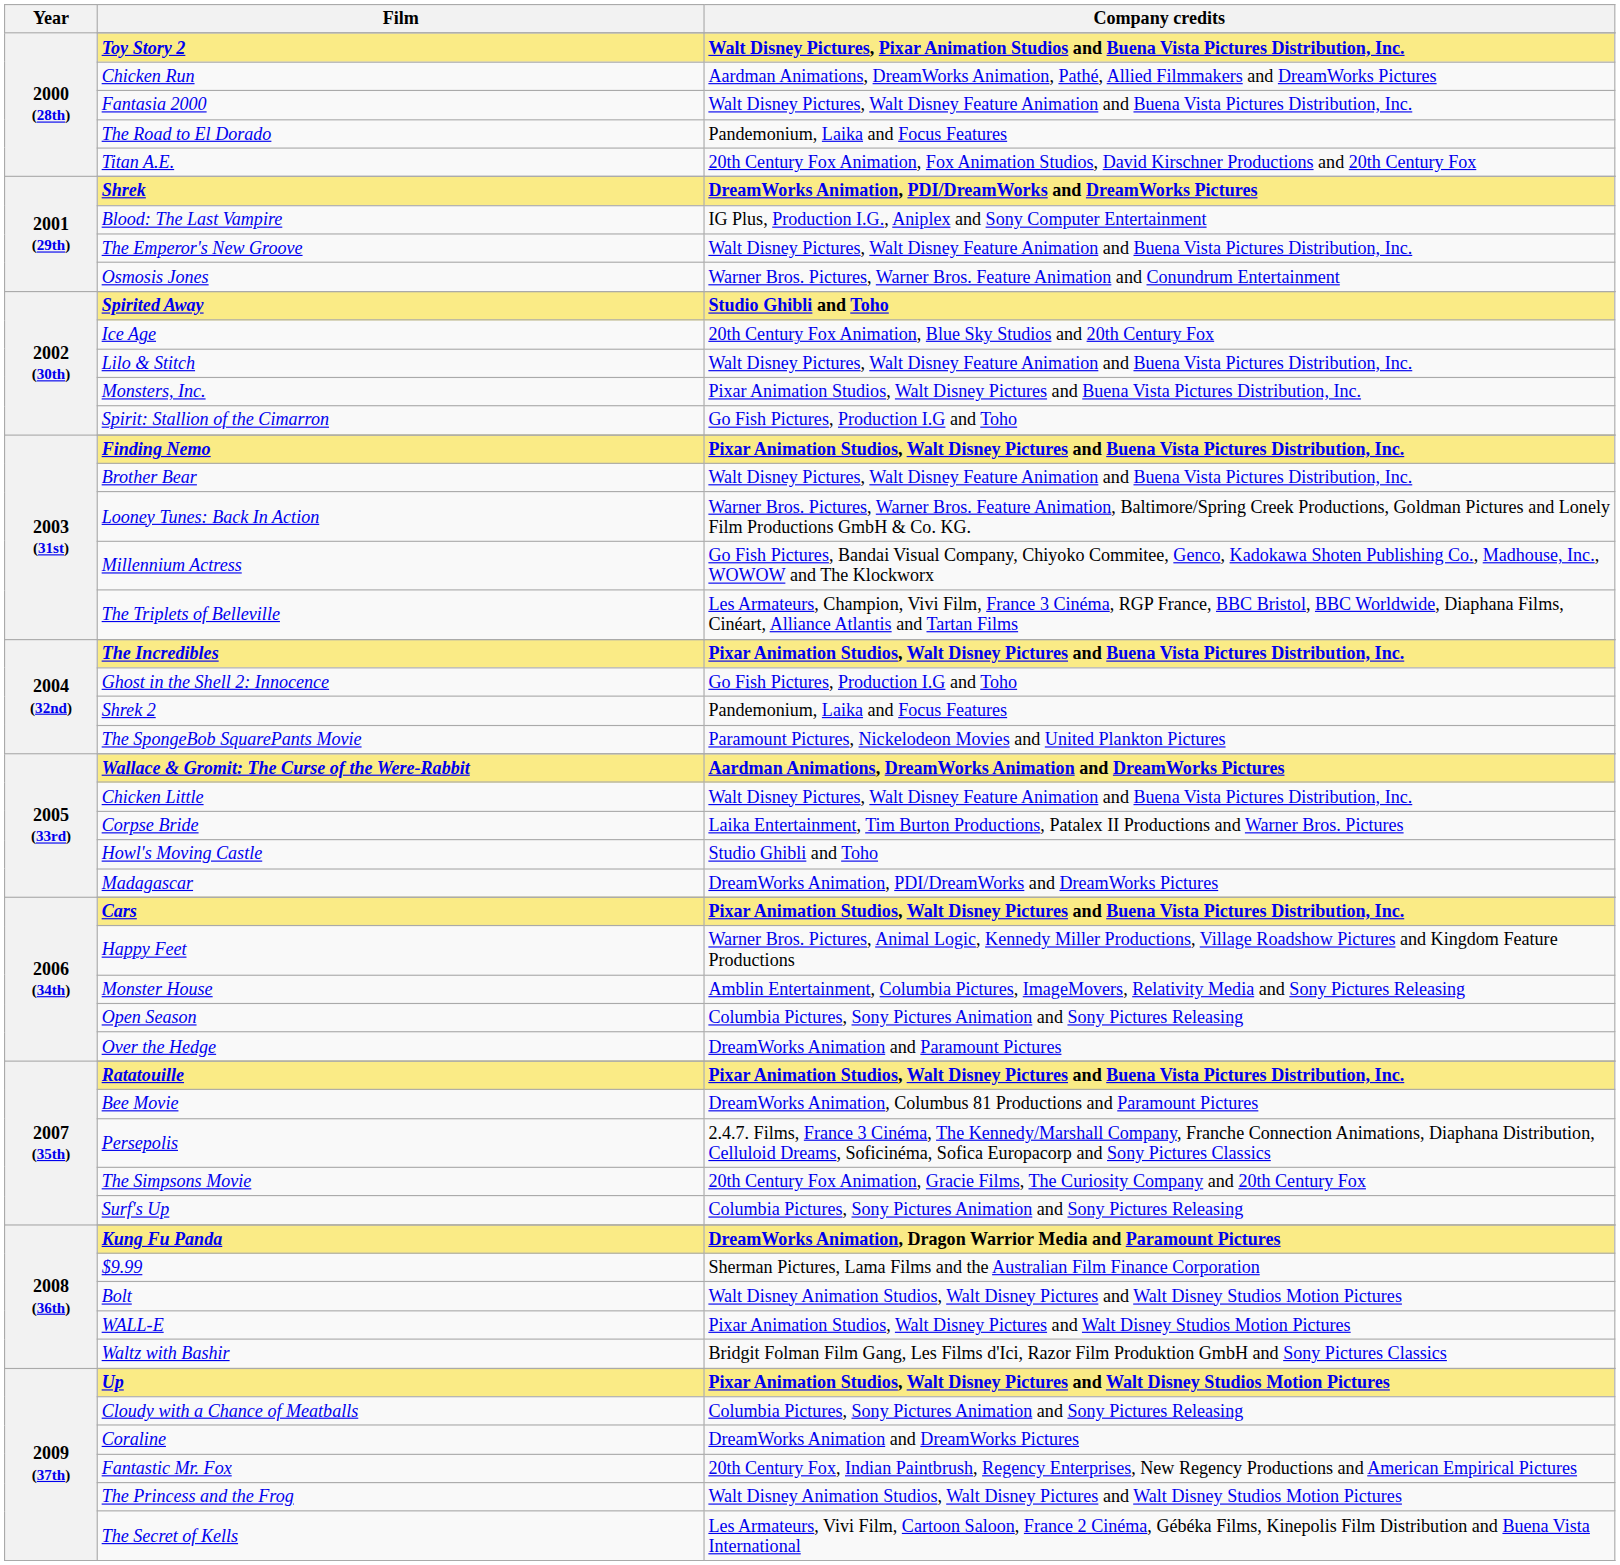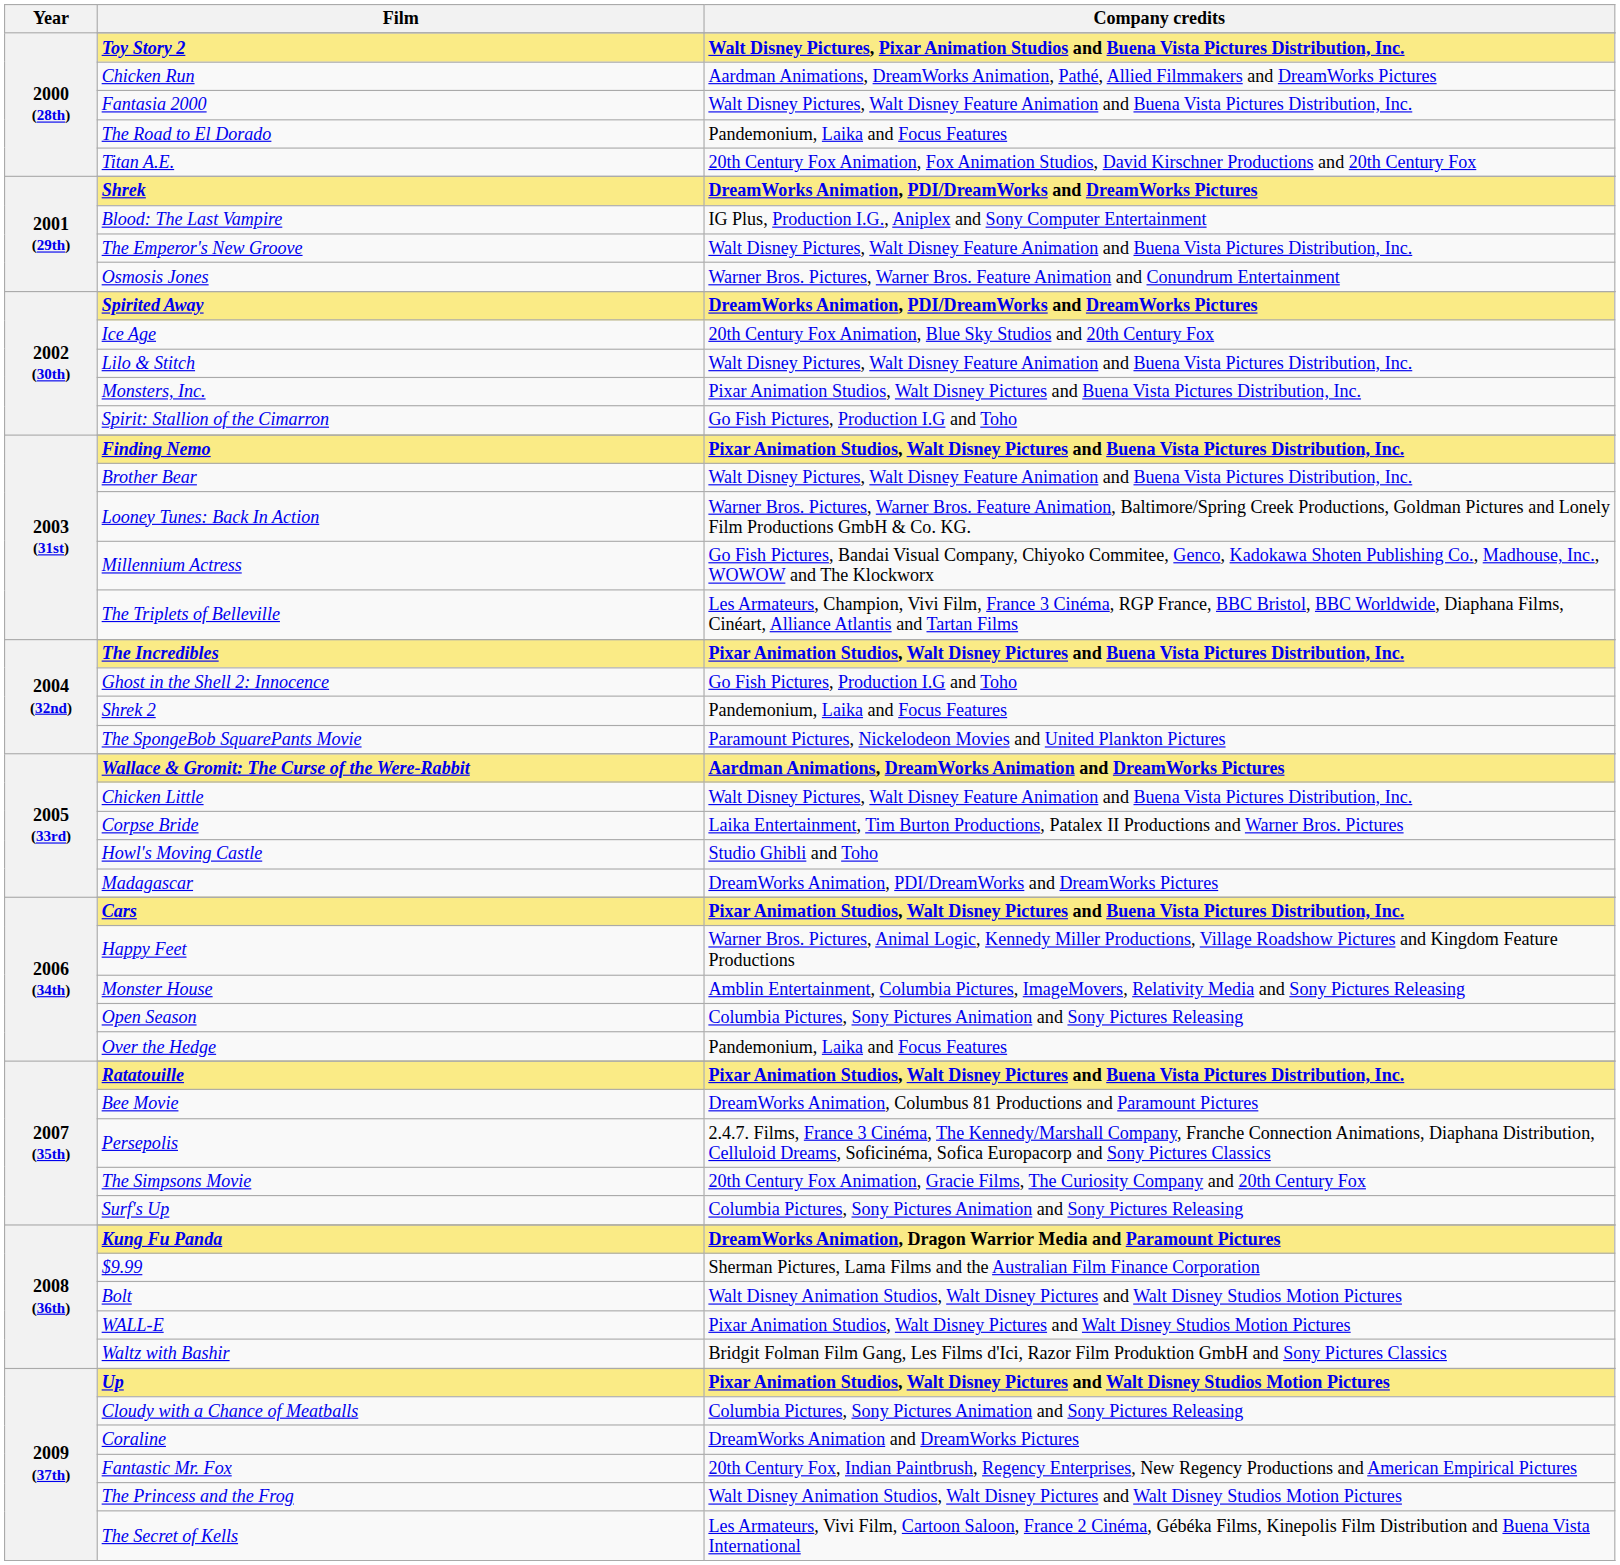 <table class="wikitable" style="width:90%">
 <tr>
 <th style="width:3%;">Year</th>
 <th style="width:20%;">Film</th>
 <th style="width:30%;">Company credits</th>
 </tr>
 <tr>
 <th rowspan="6" style="text-align:center;">2000 <br><small>(<a href='#'>28th</a>)</small><br></th>
 </tr>
 <tr>
 <td style="background:#FAEB86;"><strong><em><a href='#'>Toy Story 2</a></em></strong></td>
 <td style="background:#FAEB86;"><strong><a href='#'>Walt Disney Pictures</a>, <a href='#'>Pixar Animation Studios</a> and <a href='#'>Buena Vista Pictures Distribution, Inc.</a></strong></td>
 </tr>
 <tr>
 <td><em><a href='#'>Chicken Run</a></em></td>
 <td><a href='#'>Aardman Animations</a>, <a href='#'>DreamWorks Animation</a>, <a href='#'>Pathé</a>, <a href='#'>Allied Filmmakers</a> and <a href='#'>DreamWorks Pictures</a></td>
 </tr>
 <tr>
 <td><em><a href='#'>Fantasia 2000</a></em></td>
 <td><a href='#'>Walt Disney Pictures</a>, <a href='#'>Walt Disney Feature Animation</a> and <a href='#'>Buena Vista Pictures Distribution, Inc.</a></td>
 </tr>
 <tr>
 <td><em><a href='#'>The Road to El Dorado</a></em></td>
 <td>Pandemonium, <a href='#'>Laika</a> and <a href='#'>Focus Features</a></td>
 </tr>
 <tr>
 <td><em><a href='#'>Titan A.E.</a></em></td>
 <td><a href='#'>20th Century Fox Animation</a>, <a href='#'>Fox Animation Studios</a>, <a href='#'>David Kirschner Productions</a> and <a href='#'>20th Century Fox</a></td>
 </tr>
 <tr>
 <th rowspan="5" style="text-align:center;">2001 <br><small>(<a href='#'>29th</a>)</small><br></th>
 </tr>
 <tr>
 <td style="background:#FAEB86;"><strong><em><a href='#'>Shrek</a></em></strong></td>
 <td style="background:#FAEB86;"><strong><a href='#'>DreamWorks Animation</a>, <a href='#'>PDI/DreamWorks</a> and <a href='#'>DreamWorks Pictures</a></strong></td>
 </tr>
 <tr>
 <td><em><a href='#'>Blood: The Last Vampire</a></em></td>
 <td>IG Plus, <a href='#'>Production I.G.</a>, <a href='#'>Aniplex</a> and <a href='#'>Sony Computer Entertainment</a></td>
 </tr>
 <tr>
 <td><em><a href='#'>The Emperor's New Groove</a></em></td>
 <td><a href='#'>Walt Disney Pictures</a>, <a href='#'>Walt Disney Feature Animation</a> and <a href='#'>Buena Vista Pictures Distribution, Inc.</a></td>
 </tr>
 <tr>
 <td><em><a href='#'>Osmosis Jones</a></em></td>
 <td><a href='#'>Warner Bros. Pictures</a>, <a href='#'>Warner Bros. Feature Animation</a> and <a href='#'>Conundrum Entertainment</a></td>
 </tr>
 <tr>
 <th rowspan="6" style="text-align:center;">2002 <br><small>(<a href='#'>30th</a>)</small><br></th>
 </tr>
 <tr>
 <td style="background:#FAEB86;"><strong><em><a href='#'>Spirited Away</a></em></strong></td>
-<td style="background:#FAEB86;"><strong><a href='#'>Studio Ghibli</a> and <a href='#'>Toho</a></strong></td>
+<td style="background:#FAEB86;"><strong><a href='#'>DreamWorks Animation</a>, <a href='#'>PDI/DreamWorks</a> and <a href='#'>DreamWorks Pictures</a></strong></td>
 </tr>
 <tr>
 <td><em><a href='#'>Ice Age</a></em></td>
 <td><a href='#'>20th Century Fox Animation</a>, <a href='#'>Blue Sky Studios</a> and <a href='#'>20th Century Fox</a></td>
 </tr>
 <tr>
 <td><em><a href='#'>Lilo & Stitch</a></em></td>
 <td><a href='#'>Walt Disney Pictures</a>, <a href='#'>Walt Disney Feature Animation</a> and <a href='#'>Buena Vista Pictures Distribution, Inc.</a></td>
 </tr>
 <tr>
 <td><em><a href='#'>Monsters, Inc.</a></em></td>
 <td><a href='#'>Pixar Animation Studios</a>, <a href='#'>Walt Disney Pictures</a> and <a href='#'>Buena Vista Pictures Distribution, Inc.</a></td>
 </tr>
 <tr>
 <td><em><a href='#'>Spirit: Stallion of the Cimarron</a></em></td>
 <td><a href='#'>Go Fish Pictures</a>, <a href='#'>Production I.G</a> and <a href='#'>Toho</a></td>
 </tr>
 <tr>
 <th rowspan="6" style="text-align:center;">2003 <br><small>(<a href='#'>31st</a>)</small><br></th>
 </tr>
 <tr>
 <td style="background:#FAEB86;"><strong><em><a href='#'>Finding Nemo</a></em></strong></td>
 <td style="background:#FAEB86;"><strong><a href='#'>Pixar Animation Studios</a>, <a href='#'>Walt Disney Pictures</a> and <a href='#'>Buena Vista Pictures Distribution, Inc.</a></strong></td>
 </tr>
 <tr>
 <td><em><a href='#'>Brother Bear</a></em></td>
 <td><a href='#'>Walt Disney Pictures</a>, <a href='#'>Walt Disney Feature Animation</a> and <a href='#'>Buena Vista Pictures Distribution, Inc.</a></td>
 </tr>
 <tr>
 <td><em><a href='#'>Looney Tunes: Back In Action</a></em></td>
 <td><a href='#'>Warner Bros. Pictures</a>, <a href='#'>Warner Bros. Feature Animation</a>, Baltimore/Spring Creek Productions, Goldman Pictures and Lonely Film Productions GmbH & Co. KG.</td>
 </tr>
 <tr>
 <td><em><a href='#'>Millennium Actress</a></em></td>
 <td><a href='#'>Go Fish Pictures</a>, Bandai Visual Company, Chiyoko Commitee, <a href='#'>Genco</a>, <a href='#'>Kadokawa Shoten Publishing Co.</a>, <a href='#'>Madhouse, Inc.</a>, <a href='#'>WOWOW</a> and The Klockworx</td>
 </tr>
 <tr>
 <td><em><a href='#'>The Triplets of Belleville</a></em></td>
 <td><a href='#'>Les Armateurs</a>, Champion, Vivi Film, <a href='#'>France 3 Cinéma</a>, RGP France, <a href='#'>BBC Bristol</a>, <a href='#'>BBC Worldwide</a>, Diaphana Films, Cinéart, <a href='#'>Alliance Atlantis</a> and <a href='#'>Tartan Films</a></td>
 </tr>
 <tr>
 <th rowspan="5" style="text-align:center;">2004 <br><small>(<a href='#'>32nd</a>)</small><br></th>
 </tr>
 <tr>
 <td style="background:#FAEB86;"><strong><em><a href='#'>The Incredibles</a></em></strong></td>
 <td style="background:#FAEB86;"><strong><a href='#'>Pixar Animation Studios</a>, <a href='#'>Walt Disney Pictures</a> and <a href='#'>Buena Vista Pictures Distribution, Inc.</a></strong></td>
 </tr>
 <tr>
 <td><em><a href='#'>Ghost in the Shell 2: Innocence</a></em></td>
 <td><a href='#'>Go Fish Pictures</a>, <a href='#'>Production I.G</a> and <a href='#'>Toho</a></td>
 </tr>
 <tr>
 <td><em><a href='#'>Shrek 2</a></em></td>
 <td>Pandemonium, <a href='#'>Laika</a> and <a href='#'>Focus Features</a></td>
 </tr>
 <tr>
 <td><em><a href='#'>The SpongeBob SquarePants Movie</a></em></td>
 <td><a href='#'>Paramount Pictures</a>, <a href='#'>Nickelodeon Movies</a> and <a href='#'>United Plankton Pictures</a></td>
 </tr>
 <tr>
 <th rowspan="6" style="text-align:center;">2005 <br><small>(<a href='#'>33rd</a>)</small><br></th>
 </tr>
 <tr>
 <td style="background:#FAEB86;"><strong><em><a href='#'>Wallace & Gromit: The Curse of the Were-Rabbit</a></em></strong></td>
 <td style="background:#FAEB86;"><strong><a href='#'>Aardman Animations</a>, <a href='#'>DreamWorks Animation</a> and <a href='#'>DreamWorks Pictures</a></strong></td>
 </tr>
 <tr>
 <td><em><a href='#'>Chicken Little</a></em></td>
 <td><a href='#'>Walt Disney Pictures</a>, <a href='#'>Walt Disney Feature Animation</a> and <a href='#'>Buena Vista Pictures Distribution, Inc.</a></td>
 </tr>
 <tr>
 <td><em><a href='#'>Corpse Bride</a></em></td>
 <td><a href='#'>Laika Entertainment</a>, <a href='#'>Tim Burton Productions</a>, Patalex II Productions and <a href='#'>Warner Bros. Pictures</a></td>
 </tr>
 <tr>
 <td><em><a href='#'>Howl's Moving Castle</a></em></td>
 <td><a href='#'>Studio Ghibli</a> and <a href='#'>Toho</a></td>
 </tr>
 <tr>
 <td><em><a href='#'>Madagascar</a></em></td>
 <td><a href='#'>DreamWorks Animation</a>, <a href='#'>PDI/DreamWorks</a> and <a href='#'>DreamWorks Pictures</a></td>
 </tr>
 <tr>
 <th rowspan="6" style="text-align:center;">2006 <br><small>(<a href='#'>34th</a>)</small><br></th>
 </tr>
 <tr>
 <td style="background:#FAEB86;"><strong><em><a href='#'>Cars</a></em></strong></td>
 <td style="background:#FAEB86;"><strong><a href='#'>Pixar Animation Studios</a>, <a href='#'>Walt Disney Pictures</a> and <a href='#'>Buena Vista Pictures Distribution, Inc.</a></strong></td>
 </tr>
 <tr>
 <td><em><a href='#'>Happy Feet</a></em></td>
 <td><a href='#'>Warner Bros. Pictures</a>, <a href='#'>Animal Logic</a>, <a href='#'>Kennedy Miller Productions</a>, <a href='#'>Village Roadshow Pictures</a> and Kingdom Feature Productions</td>
 </tr>
 <tr>
 <td><em><a href='#'>Monster House</a></em></td>
 <td><a href='#'>Amblin Entertainment</a>, <a href='#'>Columbia Pictures</a>, <a href='#'>ImageMovers</a>, <a href='#'>Relativity Media</a> and <a href='#'>Sony Pictures Releasing</a></td>
 </tr>
 <tr>
 <td><em><a href='#'>Open Season</a></em></td>
 <td><a href='#'>Columbia Pictures</a>, <a href='#'>Sony Pictures Animation</a> and <a href='#'>Sony Pictures Releasing</a></td>
 </tr>
 <tr>
 <td><em><a href='#'>Over the Hedge</a></em></td>
-<td><a href='#'>DreamWorks Animation</a> and <a href='#'>Paramount Pictures</a></td>
+<td>Pandemonium, <a href='#'>Laika</a> and <a href='#'>Focus Features</a></td>
 </tr>
 <tr>
 <th rowspan="6" style="text-align:center;">2007 <br><small>(<a href='#'>35th</a>)</small><br></th>
 </tr>
 <tr>
 <td style="background:#FAEB86;"><strong><em><a href='#'>Ratatouille</a></em></strong></td>
 <td style="background:#FAEB86;"><strong><a href='#'>Pixar Animation Studios</a>, <a href='#'>Walt Disney Pictures</a> and <a href='#'>Buena Vista Pictures Distribution, Inc.</a></strong></td>
 </tr>
 <tr>
 <td><em><a href='#'>Bee Movie</a></em></td>
 <td><a href='#'>DreamWorks Animation</a>, Columbus 81 Productions and <a href='#'>Paramount Pictures</a></td>
 </tr>
 <tr>
 <td><em><a href='#'>Persepolis</a></em></td>
 <td>2.4.7. Films, <a href='#'>France 3 Cinéma</a>, <a href='#'>The Kennedy/Marshall Company</a>, Franche Connection Animations, Diaphana Distribution, <a href='#'>Celluloid Dreams</a>, Soficinéma, Sofica Europacorp and <a href='#'>Sony Pictures Classics</a></td>
 </tr>
 <tr>
 <td><em><a href='#'>The Simpsons Movie</a></em></td>
 <td><a href='#'>20th Century Fox Animation</a>, <a href='#'>Gracie Films</a>, <a href='#'>The Curiosity Company</a> and <a href='#'>20th Century Fox</a></td>
 </tr>
 <tr>
 <td><em><a href='#'>Surf's Up</a></em></td>
 <td><a href='#'>Columbia Pictures</a>, <a href='#'>Sony Pictures Animation</a> and <a href='#'>Sony Pictures Releasing</a></td>
 </tr>
 <tr>
 <th rowspan="6" style="text-align:center;">2008 <br><small>(<a href='#'>36th</a>)</small><br></th>
 </tr>
 <tr>
 <td style="background:#FAEB86;"><strong><em><a href='#'>Kung Fu Panda</a></em></strong></td>
 <td style="background:#FAEB86;"><strong><a href='#'>DreamWorks Animation</a>, Dragon Warrior Media and <a href='#'>Paramount Pictures</a></strong></td>
 </tr>
 <tr>
 <td><em><a href='#'>$9.99</a></em></td>
 <td>Sherman Pictures, Lama Films and the <a href='#'>Australian Film Finance Corporation</a></td>
 </tr>
 <tr>
 <td><em><a href='#'>Bolt</a></em></td>
 <td><a href='#'>Walt Disney Animation Studios</a>, <a href='#'>Walt Disney Pictures</a> and <a href='#'>Walt Disney Studios Motion Pictures</a></td>
 </tr>
 <tr>
 <td><em><a href='#'>WALL-E</a></em></td>
 <td><a href='#'>Pixar Animation Studios</a>, <a href='#'>Walt Disney Pictures</a> and <a href='#'>Walt Disney Studios Motion Pictures</a></td>
 </tr>
 <tr>
 <td><em><a href='#'>Waltz with Bashir</a></em></td>
 <td>Bridgit Folman Film Gang, Les Films d'Ici, Razor Film Produktion GmbH and <a href='#'>Sony Pictures Classics</a></td>
 </tr>
 <tr>
 <th rowspan="7" style="text-align:center;">2009 <br><small>(<a href='#'>37th</a>)</small><br></th>
 </tr>
 <tr>
 <td style="background:#FAEB86;"><strong><em><a href='#'>Up</a></em></strong></td>
 <td style="background:#FAEB86;"><strong><a href='#'>Pixar Animation Studios</a>, <a href='#'>Walt Disney Pictures</a> and <a href='#'>Walt Disney Studios Motion Pictures</a></strong></td>
 </tr>
 <tr>
 <td><em><a href='#'>Cloudy with a Chance of Meatballs</a></em></td>
 <td><a href='#'>Columbia Pictures</a>, <a href='#'>Sony Pictures Animation</a> and <a href='#'>Sony Pictures Releasing</a></td>
 </tr>
 <tr>
 <td><em><a href='#'>Coraline</a></em></td>
 <td><a href='#'>DreamWorks Animation</a> and <a href='#'>DreamWorks Pictures</a></td>
 </tr>
 <tr>
 <td><em><a href='#'>Fantastic Mr. Fox</a></em></td>
 <td><a href='#'>20th Century Fox</a>, <a href='#'>Indian Paintbrush</a>, <a href='#'>Regency Enterprises</a>, New Regency Productions and <a href='#'>American Empirical Pictures</a></td>
 </tr>
 <tr>
 <td><em><a href='#'>The Princess and the Frog</a></em></td>
 <td><a href='#'>Walt Disney Animation Studios</a>, <a href='#'>Walt Disney Pictures</a> and <a href='#'>Walt Disney Studios Motion Pictures</a></td>
 </tr>
 <tr>
 <td><em><a href='#'>The Secret of Kells</a></em></td>
 <td><a href='#'>Les Armateurs</a>, Vivi Film, <a href='#'>Cartoon Saloon</a>, <a href='#'>France 2 Cinéma</a>, Gébéka Films, Kinepolis Film Distribution and <a href='#'>Buena Vista International</a></td>
 </tr>
 <tr>
 </tr>
 </table>
